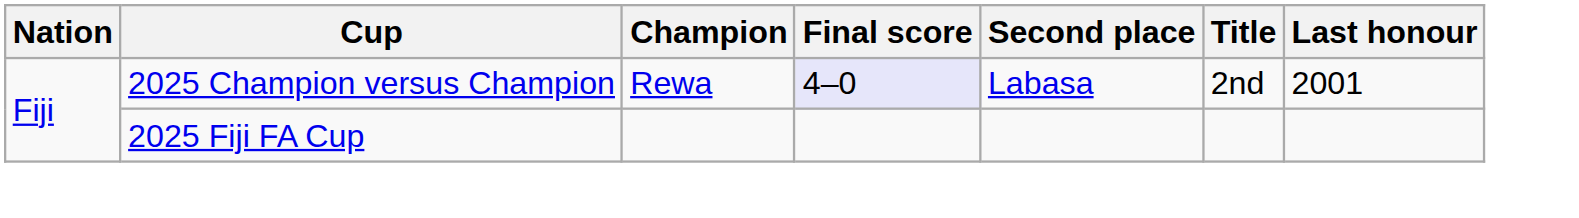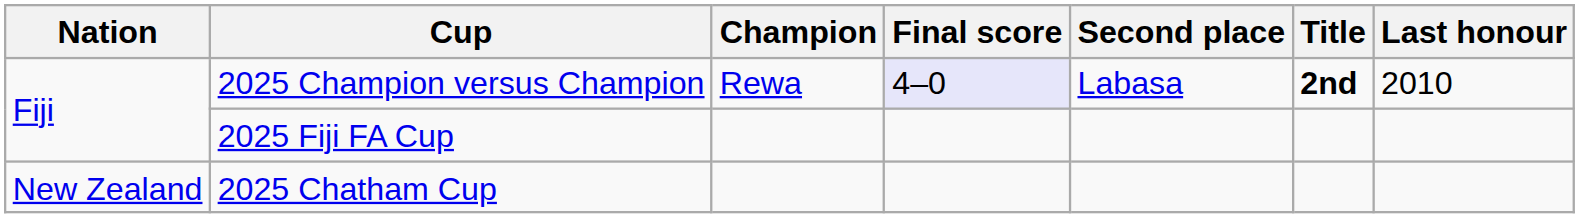 <table class="wikitable" style="font-size:14px">
 <tr>
 <th>Nation</th>
 <th>Cup</th>
 <th>Champion</th>
 <th>Final score</th>
 <th>Second place</th>
 <th data-sort-type="number">Title</th>
 <th>Last honour</th>
 </tr>
 <tr>
 <td align="left" rowspan=2> <a href='#'>Fiji</a></td>
 <td align="left"><a href='#'>2025 Champion versus Champion</a></td>
 <td><a href='#'>Rewa</a></td>
 <td style="background: lavender;">4–0</td>
 <td><a href='#'>Labasa</a></td>
-<td>2nd</td>
-<td>2001</td>
+<td><strong>2nd</strong></td>
+<td>2010</td>
 </tr>
 <tr>
 <td align="left"><a href='#'>2025 Fiji FA Cup</a></td>
 <td></td>
 <td></td>
 <td></td>
 <td></td>
 <td></td>
 </tr>
+<tr>
+<td align="left"> <a href='#'>New Zealand</a></td>
+<td align="left"><a href='#'>2025 Chatham Cup</a></td>
+<td></td>
+<td></td>
+<td></td>
+<td></td>
+<td></td>
+</tr>
 </table>
